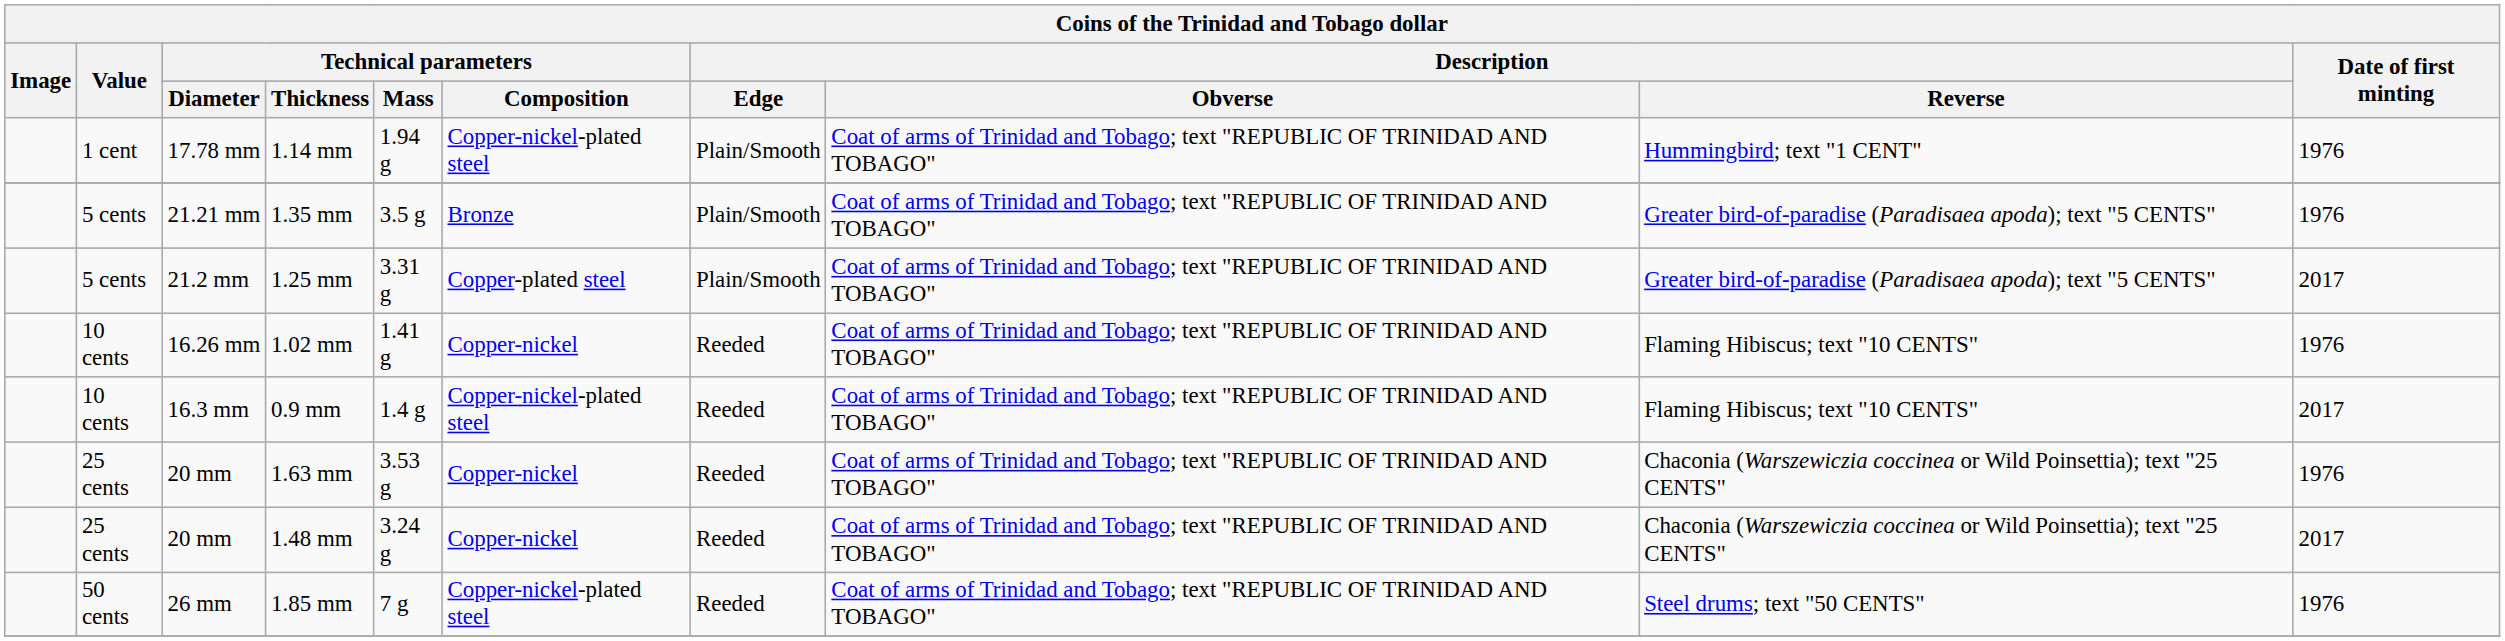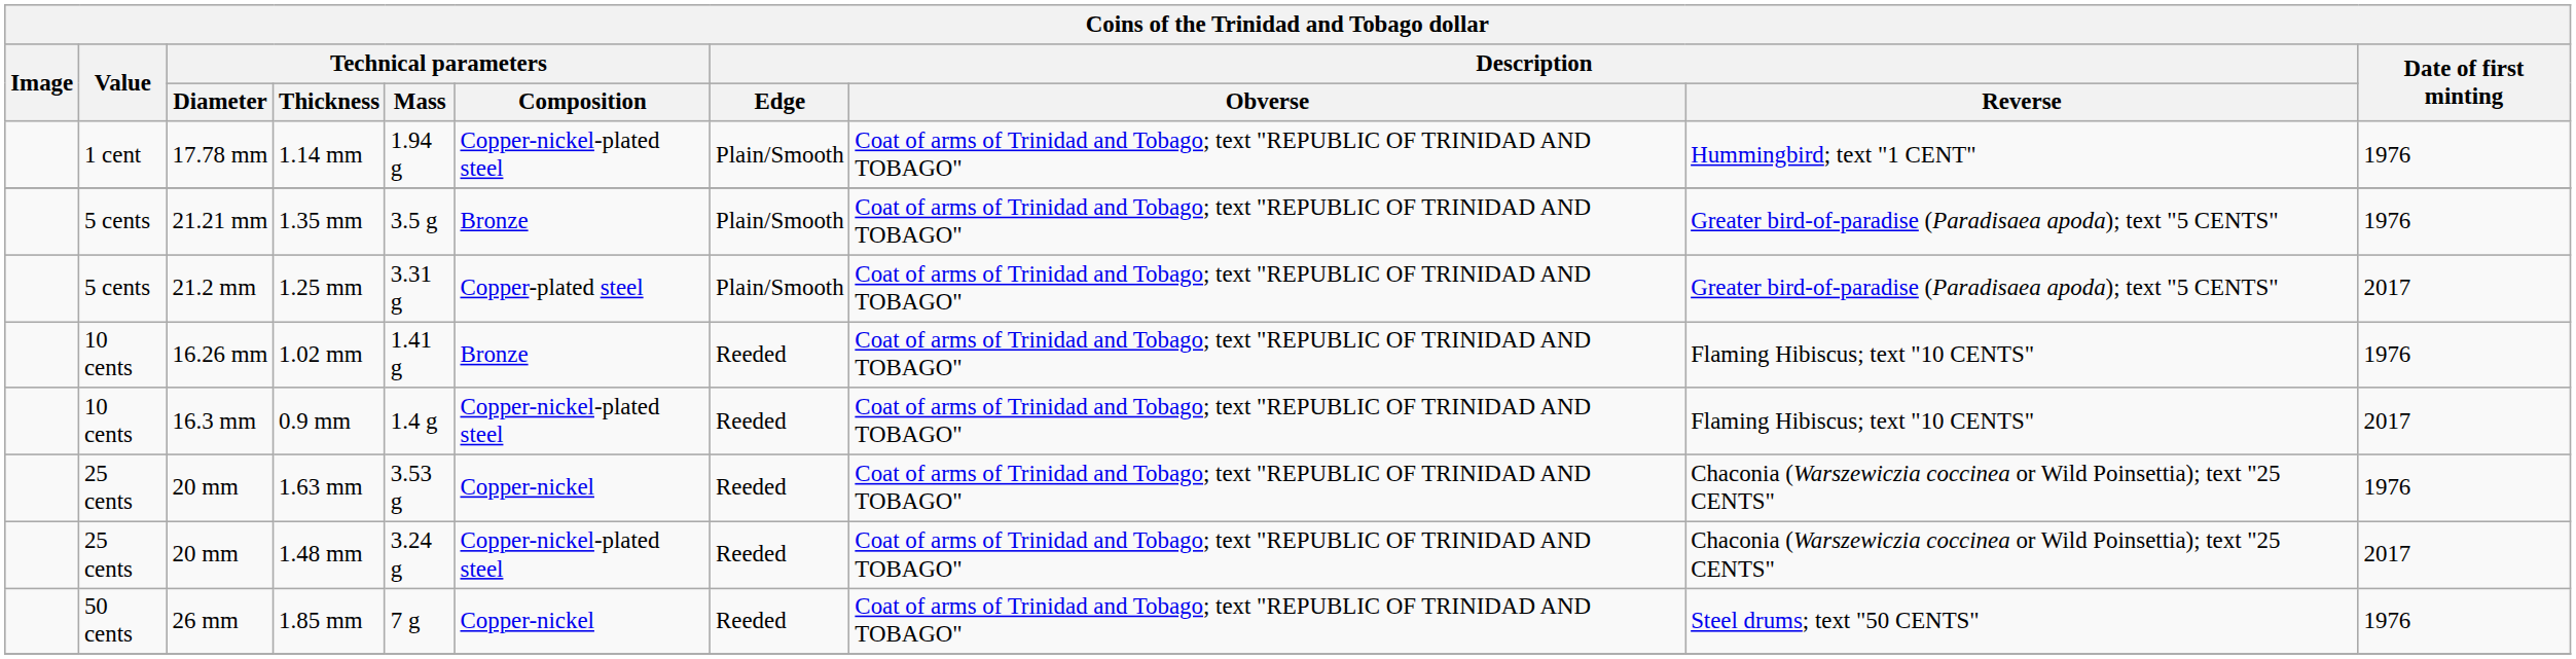 <table class="wikitable" style="font-size: 90%">
 <tr>
 <th colspan="10">Coins of the Trinidad and Tobago dollar</th>
 </tr>
 <tr>
 <th rowspan="2">Image</th>
 <th rowspan="2">Value</th>
 <th colspan="4">Technical parameters</th>
 <th colspan="3">Description</th>
 <th rowspan="2">Date of first minting</th>
 </tr>
 <tr>
 <th>Diameter</th>
 <th>Thickness</th>
 <th>Mass</th>
 <th>Composition</th>
 <th>Edge</th>
 <th>Obverse</th>
 <th>Reverse</th>
 </tr>
 <tr>
 <td></td>
 <td>1 cent</td>
 <td>17.78 mm</td>
 <td>1.14 mm</td>
 <td>1.94 g</td>
 <td><a href='#'>Copper-nickel</a>-plated <a href='#'>steel</a></td>
 <td>Plain/Smooth</td>
 <td><a href='#'>Coat of arms of Trinidad and Tobago</a>; text "REPUBLIC OF TRINIDAD AND TOBAGO"</td>
 <td><a href='#'>Hummingbird</a>; text "1 CENT"</td>
 <td>1976</td>
 </tr>
 <tr>
 </tr>
 <tr>
 <td></td>
 <td>5 cents</td>
 <td>21.21 mm</td>
 <td>1.35 mm</td>
 <td>3.5 g</td>
 <td><a href='#'>Bronze</a></td>
 <td>Plain/Smooth</td>
 <td><a href='#'>Coat of arms of Trinidad and Tobago</a>; text "REPUBLIC OF TRINIDAD AND TOBAGO"</td>
 <td><a href='#'>Greater bird-of-paradise</a> (<em>Paradisaea apoda</em>); text "5 CENTS"</td>
 <td>1976</td>
 </tr>
 <tr>
 <td></td>
 <td>5 cents</td>
 <td>21.2 mm</td>
 <td>1.25 mm</td>
 <td>3.31 g</td>
 <td><a href='#'>Copper</a>-plated <a href='#'>steel</a></td>
 <td>Plain/Smooth</td>
 <td><a href='#'>Coat of arms of Trinidad and Tobago</a>; text "REPUBLIC OF TRINIDAD AND TOBAGO"</td>
 <td><a href='#'>Greater bird-of-paradise</a> (<em>Paradisaea apoda</em>); text "5 CENTS"</td>
 <td>2017</td>
 </tr>
 <tr>
 <td></td>
 <td>10 cents</td>
 <td>16.26 mm</td>
 <td>1.02 mm</td>
 <td>1.41 g</td>
-<td><a href='#'>Copper-nickel</a></td>
+<td><a href='#'>Bronze</a></td>
 <td>Reeded</td>
 <td><a href='#'>Coat of arms of Trinidad and Tobago</a>; text "REPUBLIC OF TRINIDAD AND TOBAGO"</td>
 <td>Flaming Hibiscus; text "10 CENTS"</td>
 <td>1976</td>
 </tr>
 <tr>
 <td></td>
 <td>10 cents</td>
 <td>16.3 mm</td>
 <td>0.9 mm</td>
 <td>1.4 g</td>
 <td><a href='#'>Copper-nickel</a>-plated <a href='#'>steel</a></td>
 <td>Reeded</td>
 <td><a href='#'>Coat of arms of Trinidad and Tobago</a>; text "REPUBLIC OF TRINIDAD AND TOBAGO"</td>
 <td>Flaming Hibiscus; text "10 CENTS"</td>
 <td>2017</td>
 </tr>
 <tr>
 <td></td>
 <td>25 cents</td>
 <td>20 mm</td>
 <td>1.63 mm</td>
 <td>3.53 g</td>
 <td><a href='#'>Copper-nickel</a></td>
 <td>Reeded</td>
 <td><a href='#'>Coat of arms of Trinidad and Tobago</a>; text "REPUBLIC OF TRINIDAD AND TOBAGO"</td>
 <td>Chaconia (<em>Warszewiczia coccinea</em> or Wild Poinsettia); text "25 CENTS"</td>
 <td>1976</td>
 </tr>
 <tr>
 <td></td>
 <td>25 cents</td>
 <td>20 mm</td>
 <td>1.48 mm</td>
 <td>3.24 g</td>
-<td><a href='#'>Copper-nickel</a></td>
+<td><a href='#'>Copper-nickel</a>-plated <a href='#'>steel</a></td>
 <td>Reeded</td>
 <td><a href='#'>Coat of arms of Trinidad and Tobago</a>; text "REPUBLIC OF TRINIDAD AND TOBAGO"</td>
 <td>Chaconia (<em>Warszewiczia coccinea</em> or Wild Poinsettia); text "25 CENTS"</td>
 <td>2017</td>
 </tr>
 <tr>
 <td></td>
 <td>50 cents</td>
 <td>26 mm</td>
 <td>1.85 mm</td>
 <td>7 g</td>
-<td><a href='#'>Copper-nickel</a>-plated <a href='#'>steel</a></td>
+<td><a href='#'>Copper-nickel</a></td>
 <td>Reeded</td>
 <td><a href='#'>Coat of arms of Trinidad and Tobago</a>; text "REPUBLIC OF TRINIDAD AND TOBAGO"</td>
 <td><a href='#'>Steel drums</a>; text "50 CENTS"</td>
 <td>1976</td>
 </tr>
 <tr>
 </tr>
 </table>
